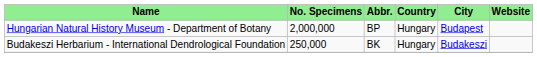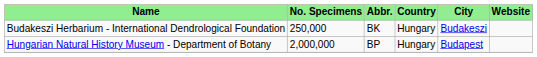 <table class="wikitable sortable" align="left" style="margin-left:1em">
 <tr>
 <th style="background:lightgreen" align="center">Name</th>
 <th style="background:lightgreen" align="center">No. Specimens</th>
 <th style="background:lightgreen" align="center">Abbr.</th>
 <th style="background:lightgreen" align="center">Country</th>
 <th style="background:lightgreen" align="center">City</th>
 <th style="background:lightgreen" align="center">Website</th>
 </tr>
 <tr>
+<td>Budakeszi Herbarium - International Dendrological Foundation</td>
+<td>250,000</td>
+<td>BK</td>
+<td>Hungary</td>
+<td><a href='#'>Budakeszi</a></td>
+<td></td>
+</tr>
+<tr>
 <td><a href='#'>Hungarian Natural History Museum</a> - Department of Botany</td>
 <td>2,000,000</td>
 <td>BP</td>
 <td>Hungary</td>
 <td><a href='#'>Budapest</a></td>
 <td></td>
 </tr>
 <tr>
-<td>Budakeszi Herbarium - International Dendrological Foundation</td>
-<td>250,000</td>
-<td>BK</td>
-<td>Hungary</td>
-<td><a href='#'>Budakeszi</a></td>
-<td></td>
-</tr>
-<tr>
 </tr>
 </table>
